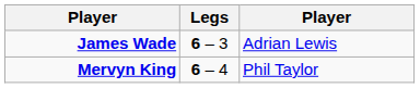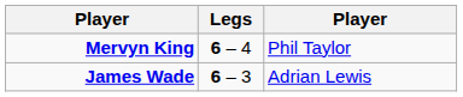 <table class=wikitable style="text-align:center">
 <tr>
 <th width=163>Player</th>
 <th width=50>Legs</th>
 <th width=163>Player</th>
 </tr>
 <tr align=left>
+<td align=right><strong><a href='#'>Mervyn King</a></strong> </td>
+<td align=center><strong>6</strong> – 4</td>
+<td> <a href='#'>Phil Taylor</a></td>
+</tr>
+<tr align=left>
 <td align=right><strong><a href='#'>James Wade</a></strong> </td>
 <td align=center><strong>6</strong> – 3</td>
 <td> <a href='#'>Adrian Lewis</a></td>
 </tr>
-<tr align=left>
-<td align=right><strong><a href='#'>Mervyn King</a></strong> </td>
-<td align=center><strong>6</strong> – 4</td>
-<td> <a href='#'>Phil Taylor</a></td>
-</tr>
 </table>
